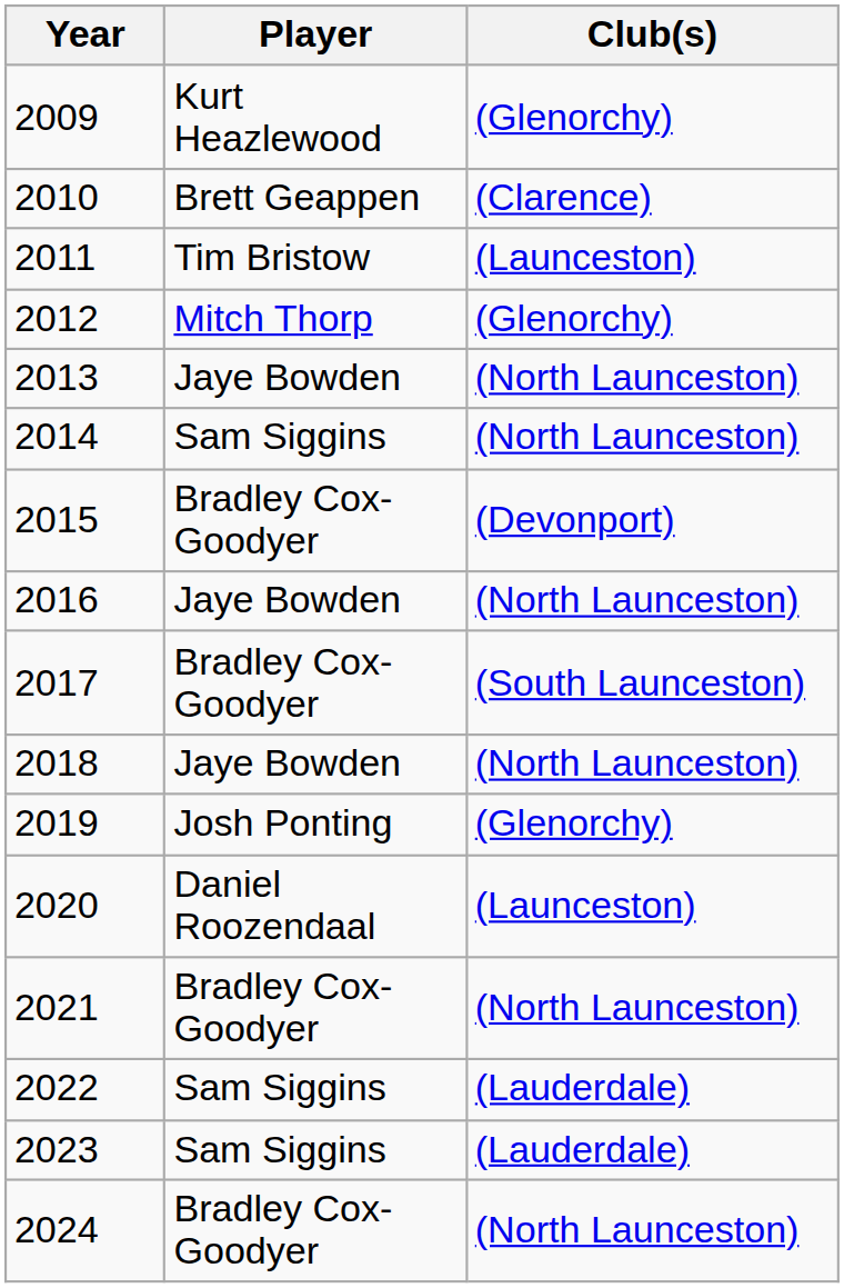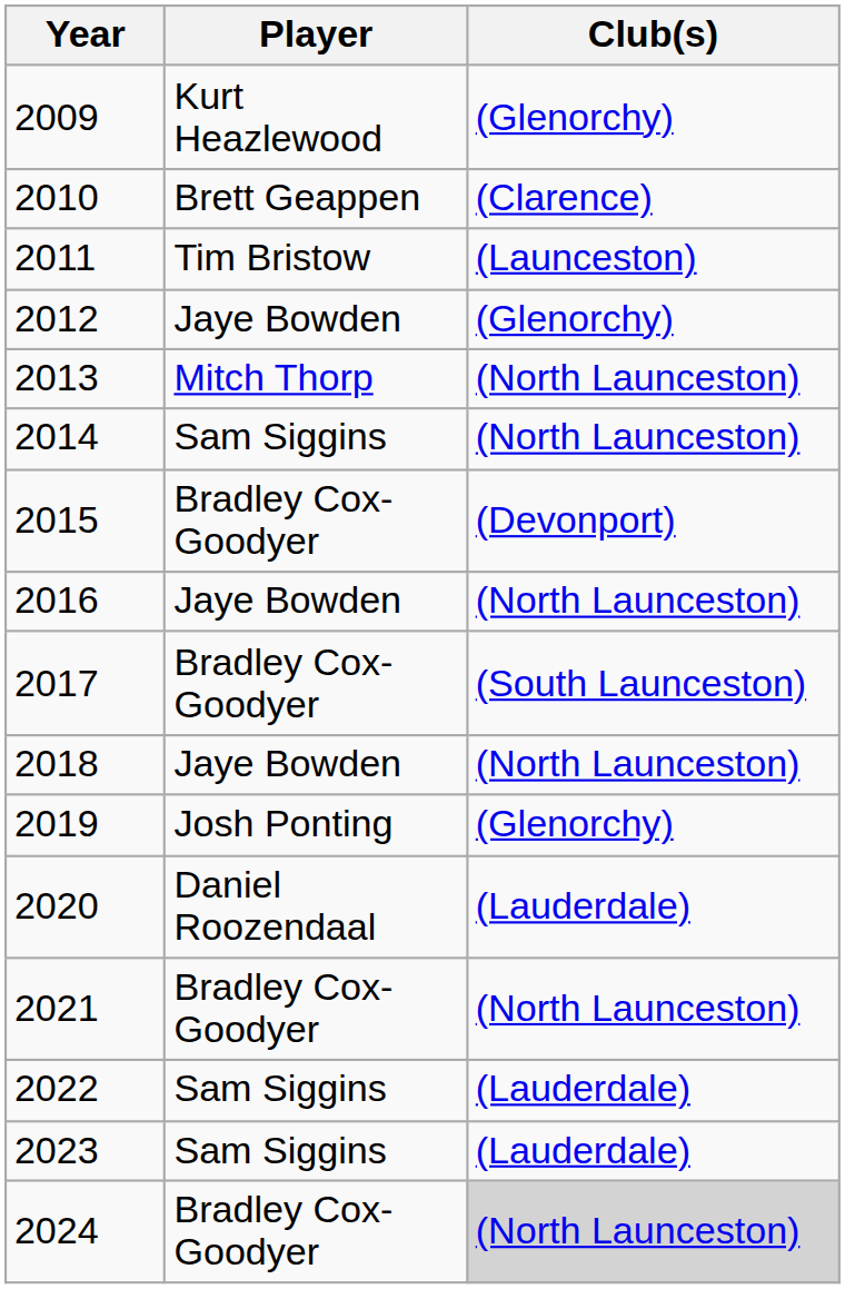 <table class="wikitable sortable">
 <tr>
 <th width=060px>Year</th>
 <th width=120px>Player</th>
 <th width=150px>Club(s)</th>
 </tr>
 <tr>
 <td>2009</td>
 <td>Kurt Heazlewood</td>
 <td><a href='#'>(Glenorchy)</a></td>
 </tr>
 <tr>
 <td>2010</td>
 <td>Brett Geappen</td>
 <td><a href='#'>(Clarence)</a></td>
 </tr>
 <tr>
 <td>2011</td>
 <td>Tim Bristow</td>
 <td><a href='#'>(Launceston)</a></td>
 </tr>
 <tr>
 <td>2012</td>
-<td><a href='#'>Mitch Thorp</a></td>
+<td>Jaye Bowden</td>
 <td><a href='#'>(Glenorchy)</a></td>
 </tr>
 <tr>
 <td>2013</td>
-<td>Jaye Bowden</td>
+<td><a href='#'>Mitch Thorp</a></td>
 <td><a href='#'>(North Launceston)</a></td>
 </tr>
 <tr>
 <td>2014</td>
 <td>Sam Siggins</td>
 <td><a href='#'>(North Launceston)</a></td>
 </tr>
 <tr>
 <td>2015</td>
 <td>Bradley Cox-Goodyer</td>
 <td><a href='#'>(Devonport)</a></td>
 </tr>
 <tr>
 <td>2016</td>
 <td>Jaye Bowden</td>
 <td><a href='#'>(North Launceston)</a></td>
 </tr>
 <tr>
 <td>2017</td>
 <td>Bradley Cox-Goodyer</td>
 <td><a href='#'>(South Launceston)</a></td>
 </tr>
 <tr>
 <td>2018</td>
 <td>Jaye Bowden</td>
 <td><a href='#'>(North Launceston)</a></td>
 </tr>
 <tr>
 <td>2019</td>
 <td>Josh Ponting</td>
 <td><a href='#'>(Glenorchy)</a></td>
 </tr>
 <tr>
 <td>2020</td>
 <td>Daniel Roozendaal</td>
-<td><a href='#'>(Launceston)</a></td>
+<td><a href='#'>(Lauderdale)</a></td>
 </tr>
 <tr>
 <td>2021</td>
 <td>Bradley Cox-Goodyer</td>
 <td><a href='#'>(North Launceston)</a></td>
 </tr>
 <tr>
 <td>2022</td>
 <td>Sam Siggins</td>
 <td><a href='#'>(Lauderdale)</a></td>
 </tr>
 <tr>
 <td>2023</td>
 <td>Sam Siggins</td>
 <td><a href='#'>(Lauderdale)</a></td>
 </tr>
 <tr>
 <td>2024</td>
 <td>Bradley Cox-Goodyer</td>
-<td><a href='#'>(North Launceston)</a></td>
+<td style="background: lightgrey;"><a href='#'>(North Launceston)</a></td>
 </tr>
 </table>
